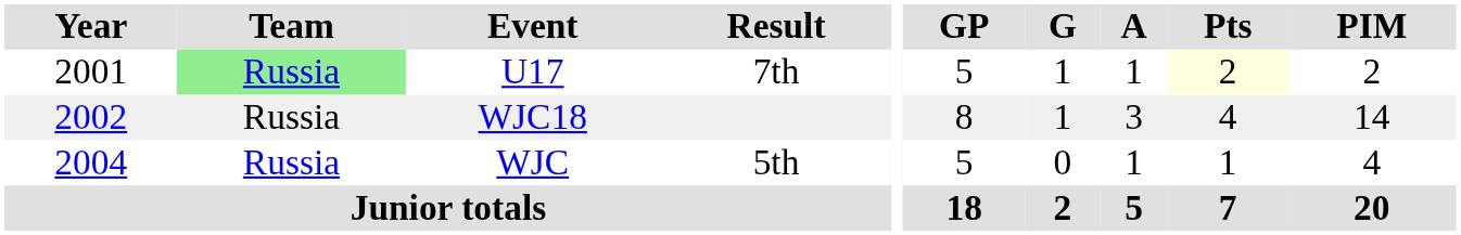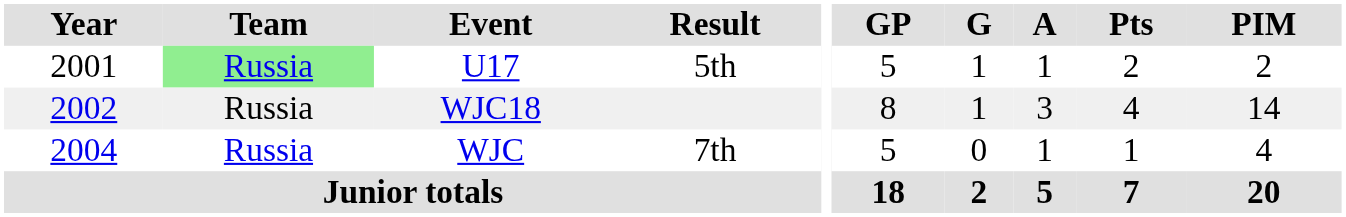 <table border="0" cellpadding="1" cellspacing="0" ID="Table3" style="text-align:center; width:40em">
 <tr ALIGN="center" bgcolor="#e0e0e0">
 <th>Year</th>
 <th>Team</th>
 <th>Event</th>
 <th>Result</th>
 <th rowspan="99" bgcolor="#ffffff"></th>
 <th>GP</th>
 <th>G</th>
 <th>A</th>
 <th>Pts</th>
 <th>PIM</th>
 </tr>
 <tr>
 <td>2001</td>
 <td style="background: lightgreen;"><a href='#'>Russia</a></td>
 <td><a href='#'>U17</a></td>
-<td>7th</td>
+<td>5th</td>
 <td>5</td>
 <td>1</td>
 <td>1</td>
-<td style="background: lightyellow;">2</td>
+<td>2</td>
 <td>2</td>
 </tr>
 <tr bgcolor="#f0f0f0">
 <td><a href='#'>2002</a></td>
 <td>Russia</td>
 <td><a href='#'>WJC18</a></td>
 <td></td>
 <td>8</td>
 <td>1</td>
 <td>3</td>
 <td>4</td>
 <td>14</td>
 </tr>
 <tr>
 <td><a href='#'>2004</a></td>
 <td><a href='#'>Russia</a></td>
 <td><a href='#'>WJC</a></td>
-<td>5th</td>
+<td>7th</td>
 <td>5</td>
 <td>0</td>
 <td>1</td>
 <td>1</td>
 <td>4</td>
 </tr>
 <tr bgcolor="#e0e0e0">
 <th colspan="4">Junior totals</th>
 <th>18</th>
 <th>2</th>
 <th>5</th>
 <th>7</th>
 <th>20</th>
 </tr>
 </table>
